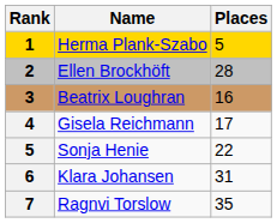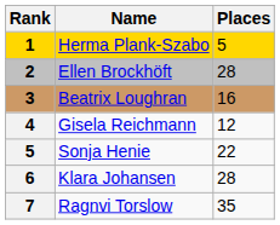 <table class="wikitable">
 <tr>
 <th>Rank</th>
 <th>Name</th>
 <th>Places</th>
 </tr>
 <tr bgcolor=gold>
 <td align=center><strong>1</strong></td>
 <td> <a href='#'>Herma Plank-Szabo</a></td>
 <td>5</td>
 </tr>
 <tr bgcolor=silver>
 <td align=center><strong>2</strong></td>
 <td> <a href='#'>Ellen Brockhöft</a></td>
 <td>28</td>
 </tr>
 <tr bgcolor=cc9966>
 <td align=center><strong>3</strong></td>
 <td> <a href='#'>Beatrix Loughran</a></td>
 <td>16</td>
 </tr>
 <tr>
 <th>4</th>
 <td> <a href='#'>Gisela Reichmann</a></td>
-<td>17</td>
+<td>12</td>
 </tr>
 <tr>
 <th>5</th>
 <td> <a href='#'>Sonja Henie</a></td>
 <td>22</td>
 </tr>
 <tr>
 <th>6</th>
 <td> <a href='#'>Klara Johansen</a></td>
-<td>31</td>
+<td>28</td>
 </tr>
 <tr>
 <th>7</th>
 <td> <a href='#'>Ragnvi Torslow</a></td>
 <td>35</td>
 </tr>
 </table>
